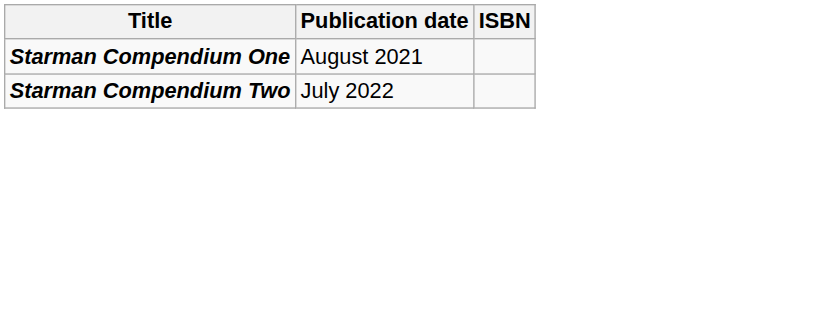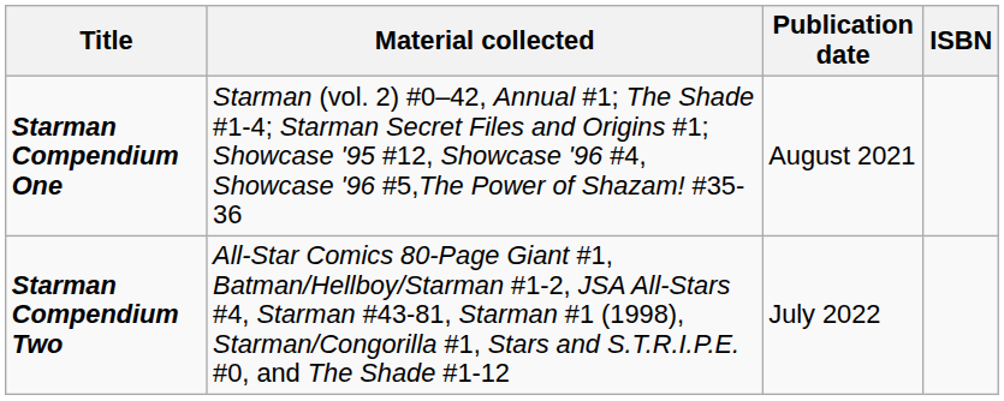 <table class="wikitable">
 <tr>
 <th>Title</th>
+<th>Material collected</th>
 <th>Publication date</th>
 <th>ISBN</th>
 </tr>
 <tr>
 <td><strong><em>Starman Compendium One</em></strong></td>
+<td><em>Starman</em> (vol. 2) #0–42, <em>Annual</em> #1; <em>The Shade</em> #1-4; <em>Starman Secret Files and Origins</em> #1; <em>Showcase '95</em> #12, <em>Showcase '96</em> #4, <em>Showcase '96</em> #5,<em>The Power of Shazam!</em> #35-36</td>
 <td>August 2021</td>
 <td style=white-space:nowrap></td>
 </tr>
 <tr>
 <td><strong><em>Starman Compendium Two</em></strong></td>
+<td><em>All-Star Comics 80-Page Giant</em> #1, <em>Batman/Hellboy/Starman</em> #1-2, <em>JSA All-Stars</em> #4, <em>Starman</em> #43-81, <em>Starman</em> #1 (1998), <em>Starman/Congorilla</em> #1, <em>Stars and S.T.R.I.P.E.</em> #0, and <em>The Shade</em> #1-12</td>
 <td>July 2022</td>
 <td style=white-space:nowrap></td>
 </tr>
 </table>
